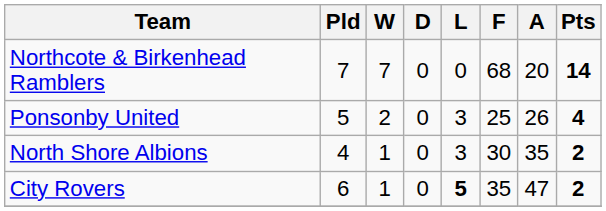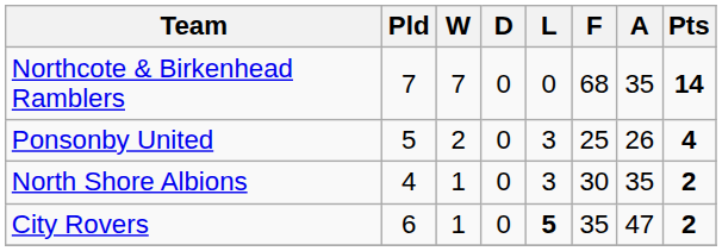 <table class="wikitable" style="text-align:center;">
 <tr>
 <th width=220>Team</th>
 <th width=20 abbr="Played">Pld</th>
 <th width=20 abbr="Won">W</th>
 <th width=20 abbr="Drawn">D</th>
 <th width=20 abbr="Lost">L</th>
 <th width=20 abbr="For">F</th>
 <th width=20 abbr="Against">A</th>
 <th width=20 abbr="Points">Pts</th>
 </tr>
 <tr>
 <td style="text-align:left;"><a href='#'>Northcote & Birkenhead Ramblers</a></td>
 <td>7</td>
 <td>7</td>
 <td>0</td>
 <td>0</td>
 <td>68</td>
-<td>20</td>
+<td>35</td>
 <td><strong>14</strong></td>
 </tr>
 <tr>
 <td style="text-align:left;"><a href='#'>Ponsonby United</a></td>
 <td>5</td>
 <td>2</td>
 <td>0</td>
 <td>3</td>
 <td>25</td>
 <td>26</td>
 <td><strong>4</strong></td>
 </tr>
 <tr>
 <td style="text-align:left;"><a href='#'>North Shore Albions</a></td>
 <td>4</td>
 <td>1</td>
 <td>0</td>
 <td>3</td>
 <td>30</td>
 <td>35</td>
 <td><strong>2</strong></td>
 </tr>
 <tr>
 <td style="text-align:left;"><a href='#'>City Rovers</a></td>
 <td>6</td>
 <td>1</td>
 <td>0</td>
 <td><strong>5</strong></td>
 <td>35</td>
 <td>47</td>
 <td><strong>2</strong></td>
 </tr>
 <tr>
 </tr>
 </table>
